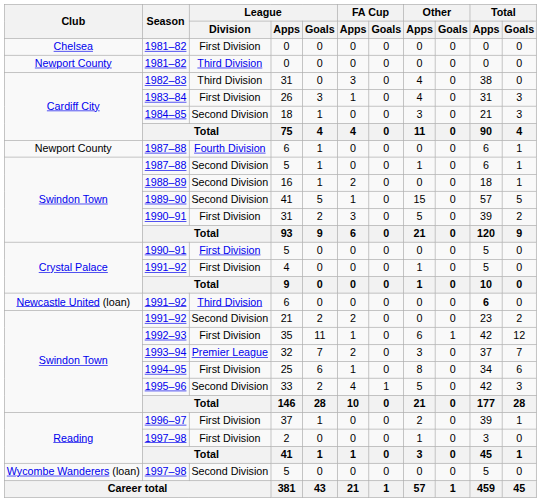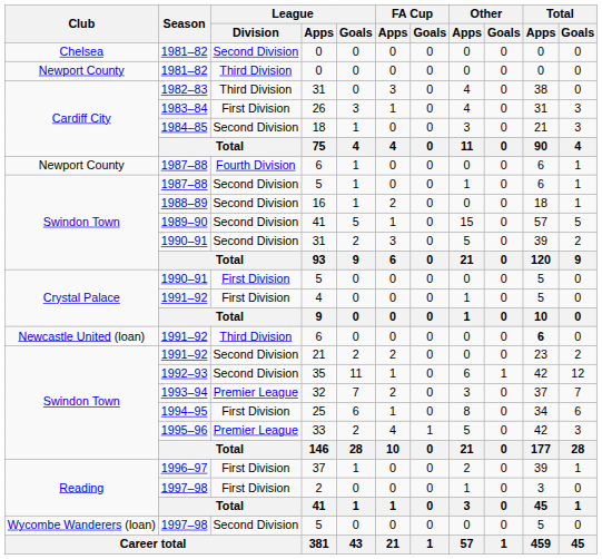 <table class="wikitable" style="text-align:center">
 <tr>
 <th rowspan="2">Club</th>
 <th rowspan="2">Season</th>
 <th colspan="3">League</th>
 <th colspan="2">FA Cup</th>
 <th colspan="2">Other</th>
 <th colspan="2">Total</th>
 </tr>
 <tr>
 <th>Division</th>
 <th>Apps</th>
 <th>Goals</th>
 <th>Apps</th>
 <th>Goals</th>
 <th>Apps</th>
 <th>Goals</th>
 <th>Apps</th>
 <th>Goals</th>
 </tr>
 <tr>
 <td><a href='#'>Chelsea</a></td>
 <td><a href='#'>1981–82</a></td>
-<td>First Division</td>
+<td><a href='#'>Second Division</a></td>
 <td>0</td>
 <td>0</td>
 <td>0</td>
 <td>0</td>
 <td>0</td>
 <td>0</td>
 <td>0</td>
 <td>0</td>
 </tr>
 <tr>
 <td><a href='#'>Newport County</a></td>
 <td><a href='#'>1981–82</a></td>
 <td><a href='#'>Third Division</a></td>
 <td>0</td>
 <td>0</td>
 <td>0</td>
 <td>0</td>
 <td>0</td>
 <td>0</td>
 <td>0</td>
 <td>0</td>
 </tr>
 <tr>
 <td rowspan="4"><a href='#'>Cardiff City</a></td>
 <td><a href='#'>1982–83</a></td>
 <td>Third Division</td>
 <td>31</td>
 <td>0</td>
 <td>3</td>
 <td>0</td>
 <td>4</td>
 <td>0</td>
 <td>38</td>
 <td>0</td>
 </tr>
 <tr>
 <td><a href='#'>1983–84</a></td>
 <td>First Division</td>
 <td>26</td>
 <td>3</td>
 <td>1</td>
 <td>0</td>
 <td>4</td>
 <td>0</td>
 <td>31</td>
 <td>3</td>
 </tr>
 <tr>
 <td><a href='#'>1984–85</a></td>
 <td>Second Division</td>
 <td>18</td>
 <td>1</td>
 <td>0</td>
 <td>0</td>
 <td>3</td>
 <td>0</td>
 <td>21</td>
 <td>3</td>
 </tr>
 <tr>
 <th colspan="2">Total</th>
 <th>75</th>
 <th>4</th>
 <th>4</th>
 <th>0</th>
 <th>11</th>
 <th>0</th>
 <th>90</th>
 <th>4</th>
 </tr>
 <tr>
 <td>Newport County</td>
 <td><a href='#'>1987–88</a></td>
 <td><a href='#'>Fourth Division</a></td>
 <td>6</td>
 <td>1</td>
 <td>0</td>
 <td>0</td>
 <td>0</td>
 <td>0</td>
 <td>6</td>
 <td>1</td>
 </tr>
 <tr>
 <td rowspan="5"><a href='#'>Swindon Town</a></td>
 <td><a href='#'>1987–88</a></td>
 <td>Second Division</td>
 <td>5</td>
 <td>1</td>
 <td>0</td>
 <td>0</td>
 <td>1</td>
 <td>0</td>
 <td>6</td>
 <td>1</td>
 </tr>
 <tr>
 <td><a href='#'>1988–89</a></td>
 <td>Second Division</td>
 <td>16</td>
 <td>1</td>
 <td>2</td>
 <td>0</td>
 <td>0</td>
 <td>0</td>
 <td>18</td>
 <td>1</td>
 </tr>
 <tr>
 <td><a href='#'>1989–90</a></td>
 <td>Second Division</td>
 <td>41</td>
 <td>5</td>
 <td>1</td>
 <td>0</td>
 <td>15</td>
 <td>0</td>
 <td>57</td>
 <td>5</td>
 </tr>
 <tr>
 <td><a href='#'>1990–91</a></td>
-<td>First Division</td>
+<td>Second Division</td>
 <td>31</td>
 <td>2</td>
 <td>3</td>
 <td>0</td>
 <td>5</td>
 <td>0</td>
 <td>39</td>
 <td>2</td>
 </tr>
 <tr>
 <th colspan="2">Total</th>
 <th>93</th>
 <th>9</th>
 <th>6</th>
 <th>0</th>
 <th>21</th>
 <th>0</th>
 <th>120</th>
 <th>9</th>
 </tr>
 <tr>
 <td rowspan="3"><a href='#'>Crystal Palace</a></td>
 <td><a href='#'>1990–91</a></td>
 <td><a href='#'>First Division</a></td>
 <td>5</td>
 <td>0</td>
 <td>0</td>
 <td>0</td>
 <td>0</td>
 <td>0</td>
 <td>5</td>
 <td>0</td>
 </tr>
 <tr>
 <td><a href='#'>1991–92</a></td>
 <td>First Division</td>
 <td>4</td>
 <td>0</td>
 <td>0</td>
 <td>0</td>
 <td>1</td>
 <td>0</td>
 <td>5</td>
 <td>0</td>
 </tr>
 <tr>
 <th colspan="2">Total</th>
 <th>9</th>
 <th>0</th>
 <th>0</th>
 <th>0</th>
 <th>1</th>
 <th>0</th>
 <th>10</th>
 <th>0</th>
 </tr>
 <tr>
 <td><a href='#'>Newcastle United</a> (loan)</td>
 <td><a href='#'>1991–92</a></td>
 <td><a href='#'>Third Division</a></td>
 <td>6</td>
 <td>0</td>
 <td>0</td>
 <td>0</td>
 <td>0</td>
 <td>0</td>
 <td><strong>6</strong></td>
 <td>0</td>
 </tr>
 <tr>
 <td rowspan="6"><a href='#'>Swindon Town</a></td>
 <td><a href='#'>1991–92</a></td>
 <td>Second Division</td>
 <td>21</td>
 <td>2</td>
 <td>2</td>
 <td>0</td>
 <td>0</td>
 <td>0</td>
 <td>23</td>
 <td>2</td>
 </tr>
 <tr>
 <td><a href='#'>1992–93</a></td>
-<td>First Division</td>
+<td>Second Division</td>
 <td>35</td>
 <td>11</td>
 <td>1</td>
 <td>0</td>
 <td>6</td>
 <td>1</td>
 <td>42</td>
 <td>12</td>
 </tr>
 <tr>
 <td><a href='#'>1993–94</a></td>
 <td><a href='#'>Premier League</a></td>
 <td>32</td>
 <td>7</td>
 <td>2</td>
 <td>0</td>
 <td>3</td>
 <td>0</td>
 <td>37</td>
 <td>7</td>
 </tr>
 <tr>
 <td><a href='#'>1994–95</a></td>
 <td>First Division</td>
 <td>25</td>
 <td>6</td>
 <td>1</td>
 <td>0</td>
 <td>8</td>
 <td>0</td>
 <td>34</td>
 <td>6</td>
 </tr>
 <tr>
 <td><a href='#'>1995–96</a></td>
-<td>Second Division</td>
+<td><a href='#'>Premier League</a></td>
 <td>33</td>
 <td>2</td>
 <td>4</td>
 <td>1</td>
 <td>5</td>
 <td>0</td>
 <td>42</td>
 <td>3</td>
 </tr>
 <tr>
 <th colspan="2">Total</th>
 <th>146</th>
 <th>28</th>
 <th>10</th>
 <th>0</th>
 <th>21</th>
 <th>0</th>
 <th>177</th>
 <th>28</th>
 </tr>
 <tr>
 <td rowspan="3"><a href='#'>Reading</a></td>
 <td><a href='#'>1996–97</a></td>
 <td>First Division</td>
 <td>37</td>
 <td>1</td>
 <td>0</td>
 <td>0</td>
 <td>2</td>
 <td>0</td>
 <td>39</td>
 <td>1</td>
 </tr>
 <tr>
 <td><a href='#'>1997–98</a></td>
 <td>First Division</td>
 <td>2</td>
 <td>0</td>
 <td>0</td>
 <td>0</td>
 <td>1</td>
 <td>0</td>
 <td>3</td>
 <td>0</td>
 </tr>
 <tr>
 <th colspan="2">Total</th>
 <th>41</th>
 <th>1</th>
 <th>1</th>
 <th>0</th>
 <th>3</th>
 <th>0</th>
 <th>45</th>
 <th>1</th>
 </tr>
 <tr>
 <td><a href='#'>Wycombe Wanderers</a> (loan)</td>
 <td><a href='#'>1997–98</a></td>
 <td>Second Division</td>
 <td>5</td>
 <td>0</td>
 <td>0</td>
 <td>0</td>
 <td>0</td>
 <td>0</td>
 <td>5</td>
 <td>0</td>
 </tr>
 <tr>
 <th colspan="3">Career total</th>
 <th>381</th>
 <th>43</th>
 <th>21</th>
 <th>1</th>
 <th>57</th>
 <th>1</th>
 <th>459</th>
 <th>45</th>
 </tr>
 </table>
